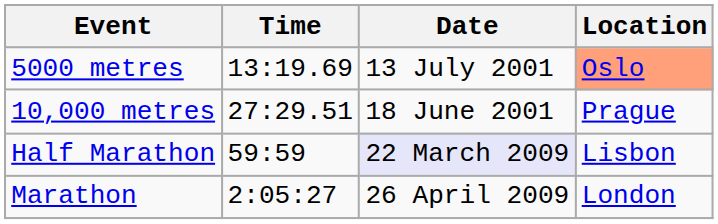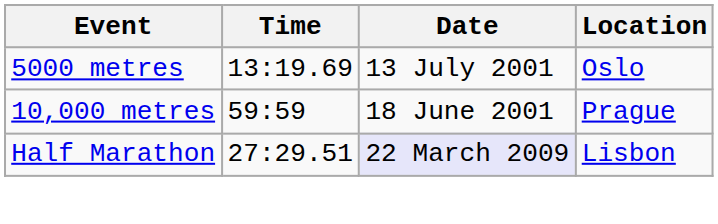 <table class="wikitable">
 <tr>
 <th>Event</th>
 <th>Time</th>
 <th>Date</th>
 <th>Location</th>
 </tr>
 <tr>
 <td><a href='#'>5000 metres</a></td>
 <td>13:19.69</td>
 <td>13 July 2001</td>
-<td style="background: lightsalmon;"><a href='#'>Oslo</a></td>
+<td><a href='#'>Oslo</a></td>
 </tr>
 <tr>
 <td><a href='#'>10,000 metres</a></td>
-<td>27:29.51</td>
+<td>59:59</td>
 <td>18 June 2001</td>
 <td><a href='#'>Prague</a></td>
 </tr>
 <tr>
 <td><a href='#'>Half Marathon</a></td>
-<td>59:59</td>
+<td>27:29.51</td>
 <td style="background: lavender;">22 March 2009</td>
 <td><a href='#'>Lisbon</a></td>
 </tr>
-<tr>
-<td><a href='#'>Marathon</a></td>
-<td>2:05:27</td>
-<td>26 April 2009</td>
-<td><a href='#'>London</a></td>
-</tr>
 </table>
